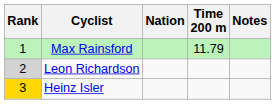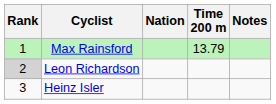 <table class="wikitable sortable" style="text-align:center">
 <tr>
 <th>Rank</th>
 <th>Cyclist</th>
 <th>Nation</th>
 <th>Time<br>200 m</th>
 <th>Notes</th>
 </tr>
 <tr bgcolor=bbf3bb>
 <td>1</td>
 <td><a href='#'>Max Rainsford</a></td>
 <td align=left></td>
-<td>11.79</td>
+<td>13.79</td>
 <td></td>
 </tr>
 <tr>
 <td style="background: lightgrey;">2</td>
 <td align=left><a href='#'>Leon Richardson</a></td>
 <td align=left></td>
 <td></td>
 <td></td>
 </tr>
 <tr>
-<td style="background: gold;">3</td>
+<td>3</td>
 <td align=left><a href='#'>Heinz Isler</a></td>
 <td align=left></td>
 <td></td>
 <td></td>
 </tr>
 </table>
